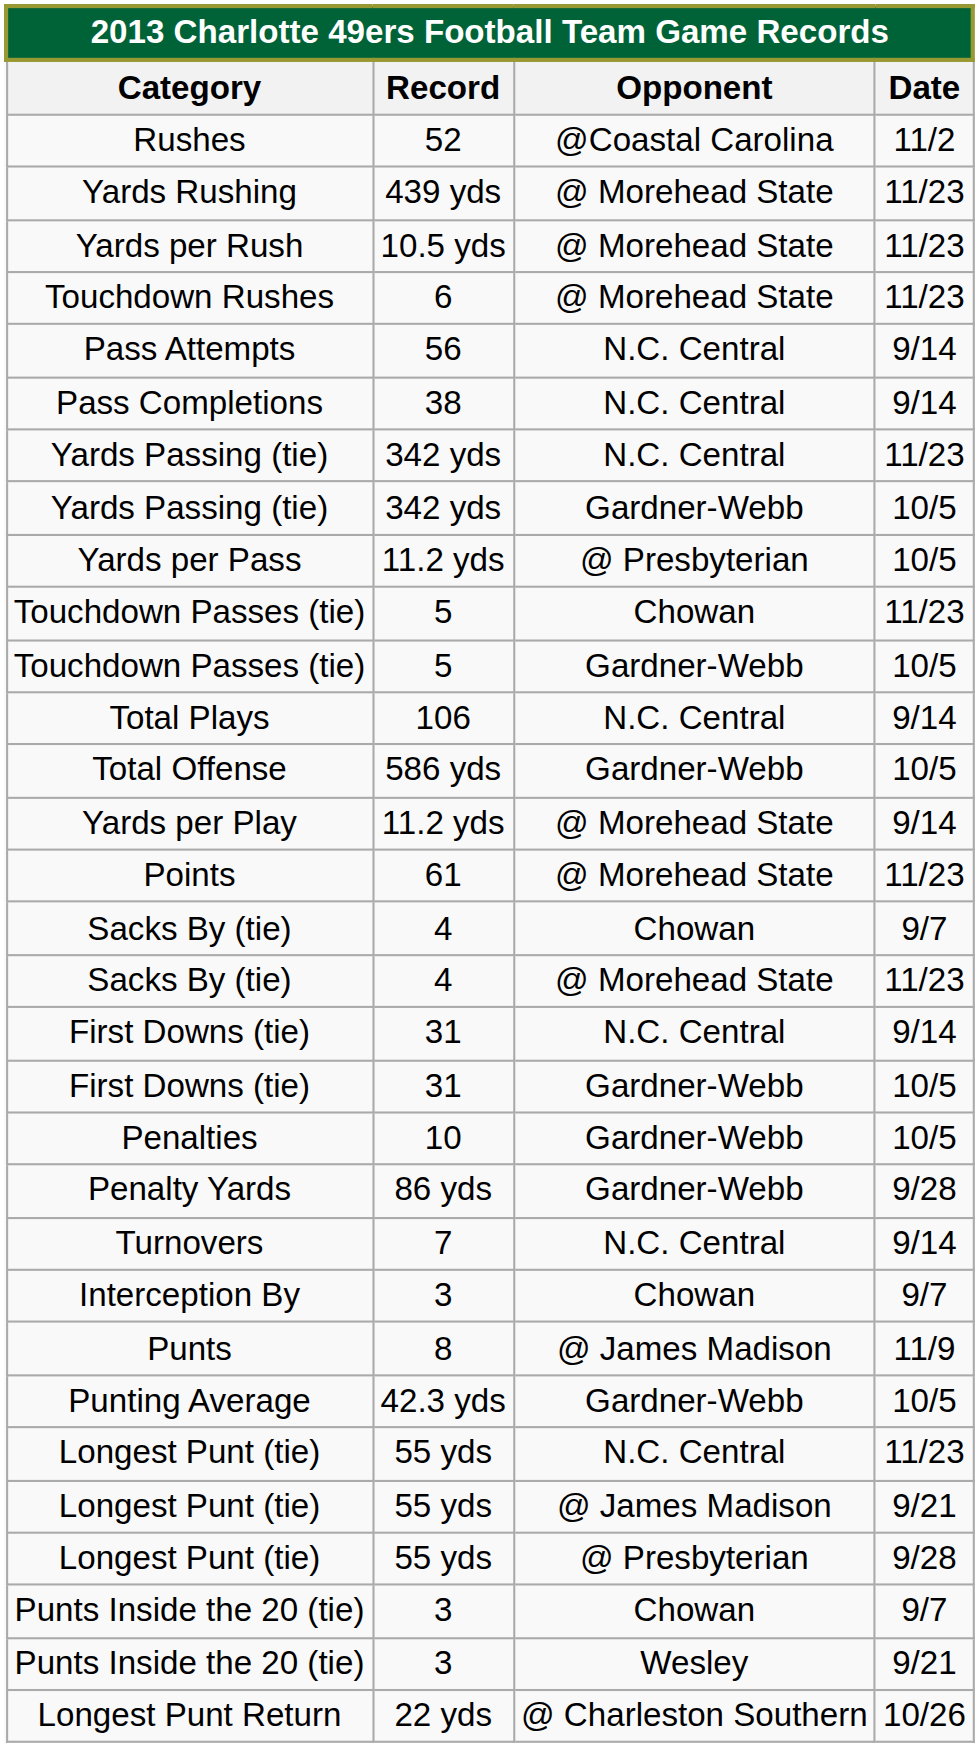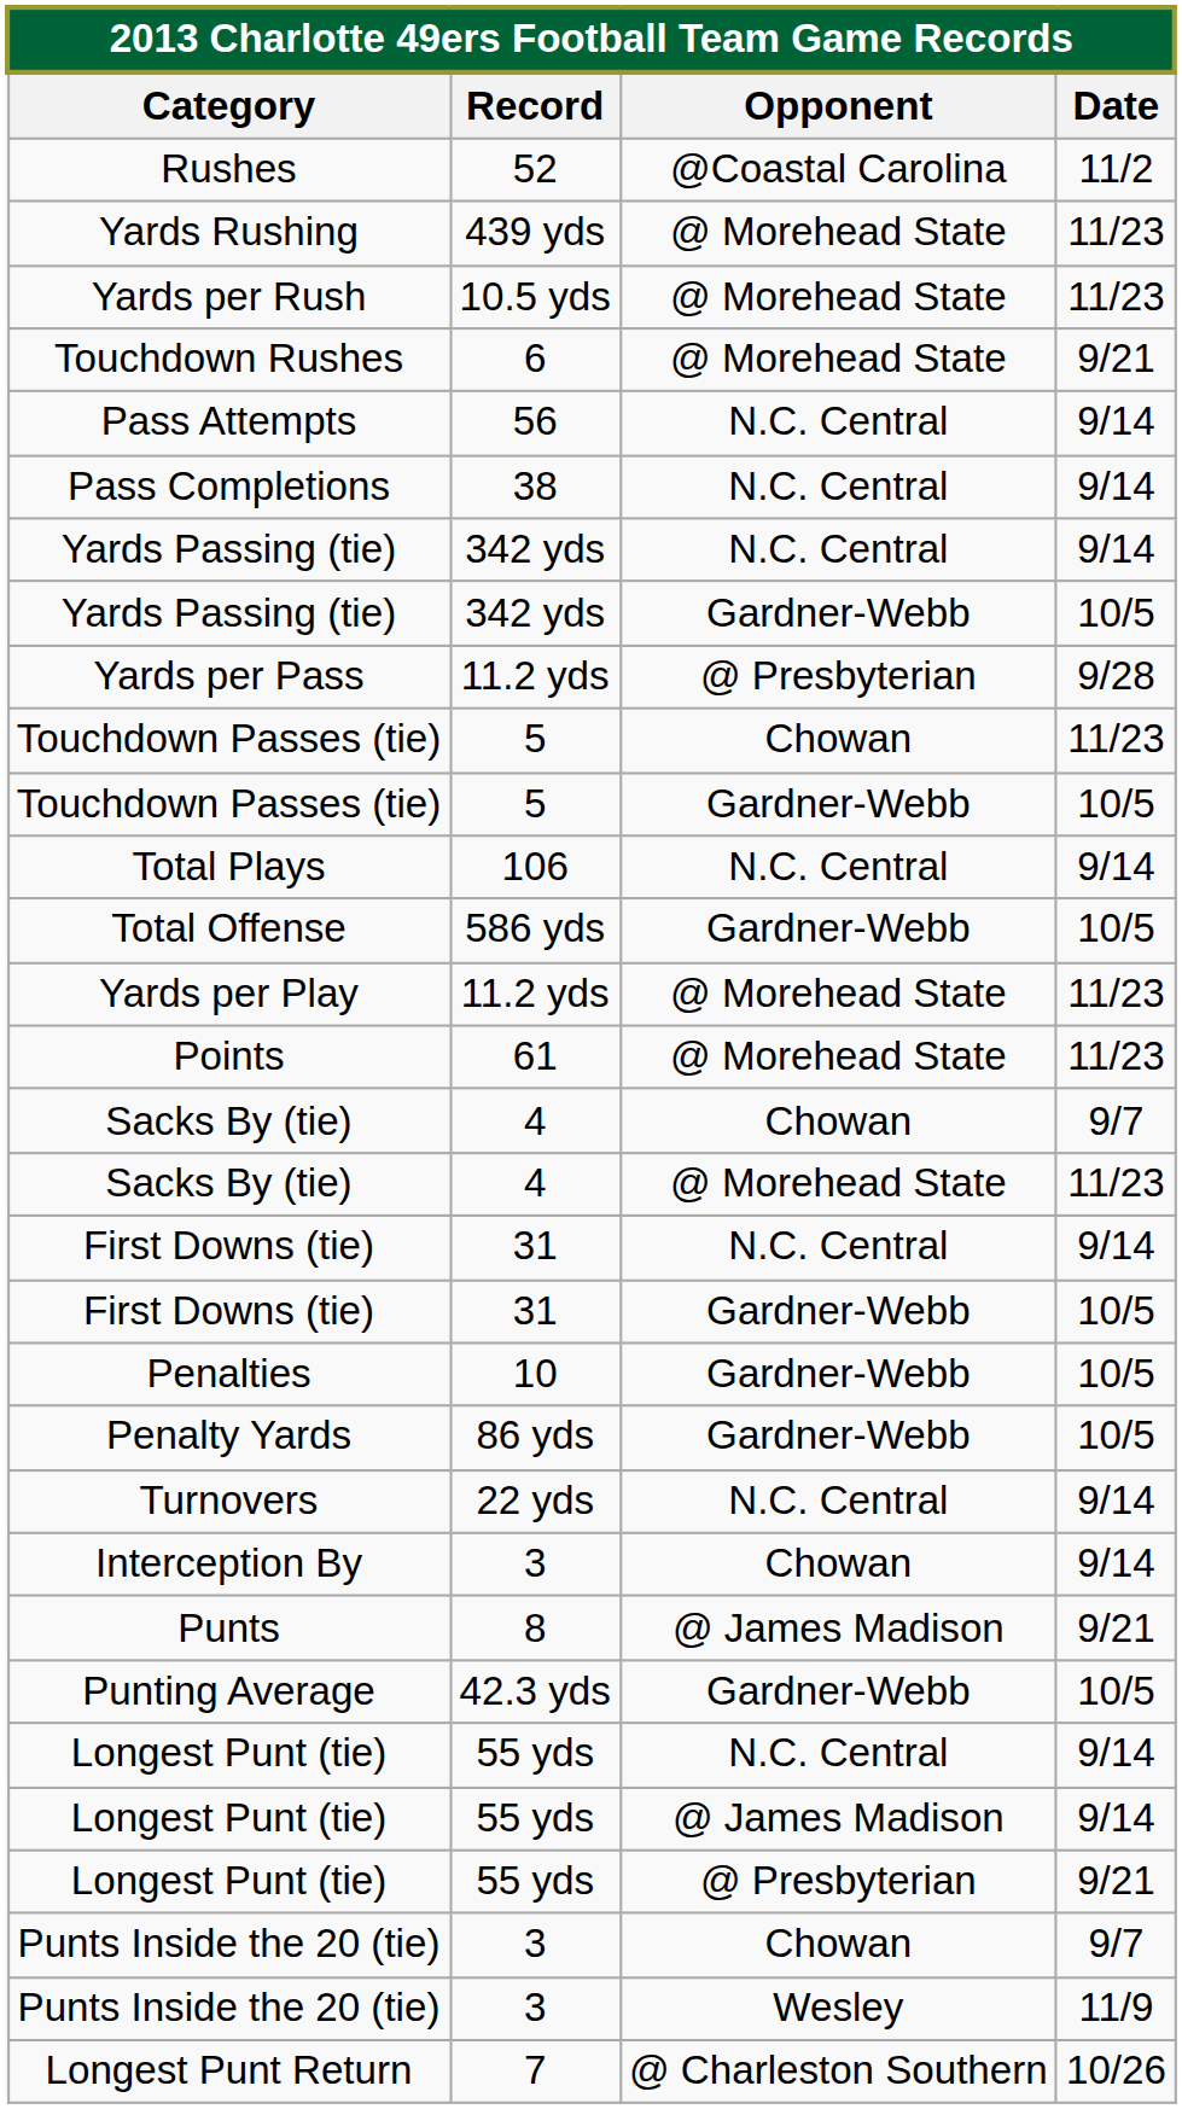 <table class="wikitable sortable collapsible collapsed" style="text-align:center">
 <tr>
 <th colspan=4 style="background:#006338;color:#FFFFFF;border:2px solid #999933">2013 Charlotte 49ers Football Team Game Records</th>
 </tr>
 <tr>
 <th>Category</th>
 <th>Record</th>
 <th>Opponent</th>
 <th>Date</th>
 </tr>
 <tr>
 <td>Rushes</td>
 <td>52</td>
 <td>@Coastal Carolina</td>
 <td>11/2</td>
 </tr>
 <tr>
 <td>Yards Rushing</td>
 <td>439 yds</td>
 <td>@ Morehead State</td>
 <td>11/23</td>
 </tr>
 <tr>
 <td>Yards per Rush</td>
 <td>10.5 yds</td>
 <td>@ Morehead State</td>
 <td>11/23</td>
 </tr>
 <tr>
 <td>Touchdown Rushes</td>
 <td>6</td>
 <td>@ Morehead State</td>
-<td>11/23</td>
+<td>9/21</td>
 </tr>
 <tr>
 <td>Pass Attempts</td>
 <td>56</td>
 <td>N.C. Central</td>
 <td>9/14</td>
 </tr>
 <tr>
 <td>Pass Completions</td>
 <td>38</td>
 <td>N.C. Central</td>
 <td>9/14</td>
 </tr>
 <tr>
 <td>Yards Passing (tie)</td>
 <td>342 yds</td>
 <td>N.C. Central</td>
-<td>11/23</td>
+<td>9/14</td>
 </tr>
 <tr>
 <td>Yards Passing (tie)</td>
 <td>342 yds</td>
 <td>Gardner-Webb</td>
 <td>10/5</td>
 </tr>
 <tr>
 <td>Yards per Pass</td>
 <td>11.2 yds</td>
 <td>@ Presbyterian</td>
-<td>10/5</td>
+<td>9/28</td>
 </tr>
 <tr>
 <td>Touchdown Passes (tie)</td>
 <td>5</td>
 <td>Chowan</td>
 <td>11/23</td>
 </tr>
 <tr>
 <td>Touchdown Passes (tie)</td>
 <td>5</td>
 <td>Gardner-Webb</td>
 <td>10/5</td>
 </tr>
 <tr>
 <td>Total Plays</td>
 <td>106</td>
 <td>N.C. Central</td>
 <td>9/14</td>
 </tr>
 <tr>
 <td>Total Offense</td>
 <td>586 yds</td>
 <td>Gardner-Webb</td>
 <td>10/5</td>
 </tr>
 <tr>
 <td>Yards per Play</td>
 <td>11.2 yds</td>
 <td>@ Morehead State</td>
-<td>9/14</td>
+<td>11/23</td>
 </tr>
 <tr>
 <td>Points</td>
 <td>61</td>
 <td>@ Morehead State</td>
 <td>11/23</td>
 </tr>
 <tr>
 <td>Sacks By (tie)</td>
 <td>4</td>
 <td>Chowan</td>
 <td>9/7</td>
 </tr>
 <tr>
 <td>Sacks By (tie)</td>
 <td>4</td>
 <td>@ Morehead State</td>
 <td>11/23</td>
 </tr>
 <tr>
 <td>First Downs (tie)</td>
 <td>31</td>
 <td>N.C. Central</td>
 <td>9/14</td>
 </tr>
 <tr>
 <td>First Downs (tie)</td>
 <td>31</td>
 <td>Gardner-Webb</td>
 <td>10/5</td>
 </tr>
 <tr>
 <td>Penalties</td>
 <td>10</td>
 <td>Gardner-Webb</td>
 <td>10/5</td>
 </tr>
 <tr>
 <td>Penalty Yards</td>
 <td>86 yds</td>
 <td>Gardner-Webb</td>
-<td>9/28</td>
+<td>10/5</td>
 </tr>
 <tr>
 <td>Turnovers</td>
-<td>7</td>
+<td>22 yds</td>
 <td>N.C. Central</td>
 <td>9/14</td>
 </tr>
 <tr>
 <td>Interception By</td>
 <td>3</td>
 <td>Chowan</td>
-<td>9/7</td>
+<td>9/14</td>
 </tr>
 <tr>
 <td>Punts</td>
 <td>8</td>
 <td>@ James Madison</td>
-<td>11/9</td>
+<td>9/21</td>
 </tr>
 <tr>
 <td>Punting Average</td>
 <td>42.3 yds</td>
 <td>Gardner-Webb</td>
 <td>10/5</td>
 </tr>
 <tr>
 <td>Longest Punt (tie)</td>
 <td>55 yds</td>
 <td>N.C. Central</td>
-<td>11/23</td>
+<td>9/14</td>
 </tr>
 <tr>
 <td>Longest Punt (tie)</td>
 <td>55 yds</td>
 <td>@ James Madison</td>
-<td>9/21</td>
+<td>9/14</td>
 </tr>
 <tr>
 <td>Longest Punt (tie)</td>
 <td>55 yds</td>
 <td>@ Presbyterian</td>
-<td>9/28</td>
+<td>9/21</td>
 </tr>
 <tr>
 <td>Punts Inside the 20 (tie)</td>
 <td>3</td>
 <td>Chowan</td>
 <td>9/7</td>
 </tr>
 <tr>
 <td>Punts Inside the 20 (tie)</td>
 <td>3</td>
 <td>Wesley</td>
-<td>9/21</td>
+<td>11/9</td>
 </tr>
 <tr>
 <td>Longest Punt Return</td>
-<td>22 yds</td>
+<td>7</td>
 <td>@ Charleston Southern</td>
 <td>10/26</td>
 </tr>
 </table>
